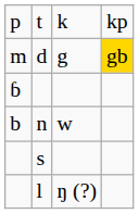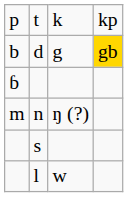 <table class="wikitable">
 <tr>
 <td>p</td>
 <td>t</td>
 <td>k</td>
 <td>kp</td>
 </tr>
 <tr>
-<td>m</td>
+<td>b</td>
 <td>d</td>
 <td>g</td>
 <td style="background: gold;">gb</td>
 </tr>
 <tr>
 <td>ɓ</td>
 <td></td>
 <td></td>
 <td></td>
 </tr>
 <tr>
-<td>b</td>
+<td>m</td>
 <td>n</td>
-<td>w</td>
+<td>ŋ (?)</td>
 <td></td>
 </tr>
 <tr>
 <td></td>
 <td>s</td>
 <td></td>
 <td></td>
 </tr>
 <tr>
 <td></td>
 <td>l</td>
-<td>ŋ (?)</td>
+<td>w</td>
 <td></td>
 </tr>
 </table>
